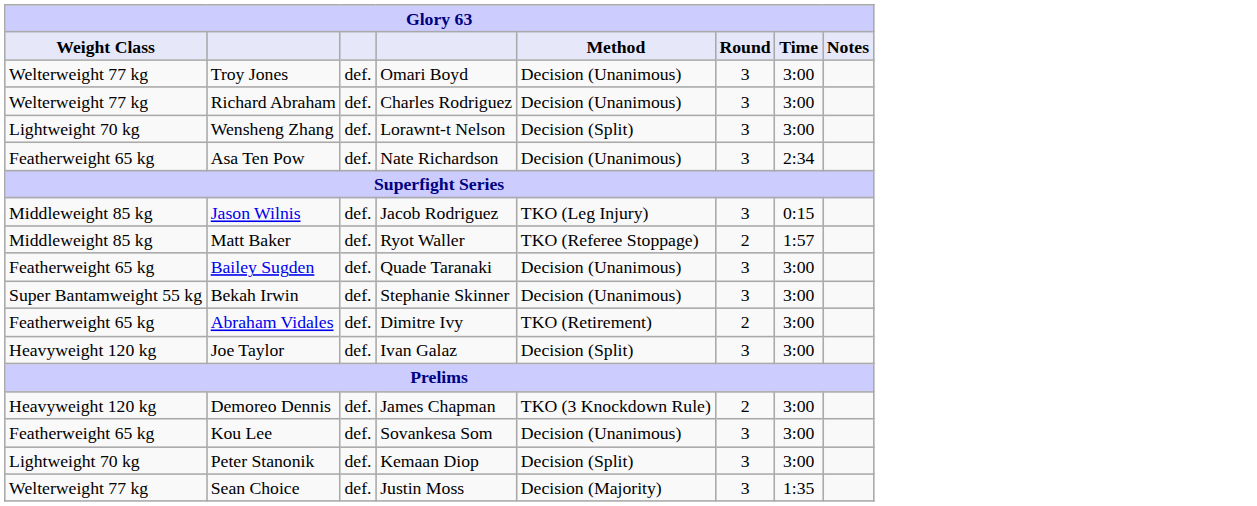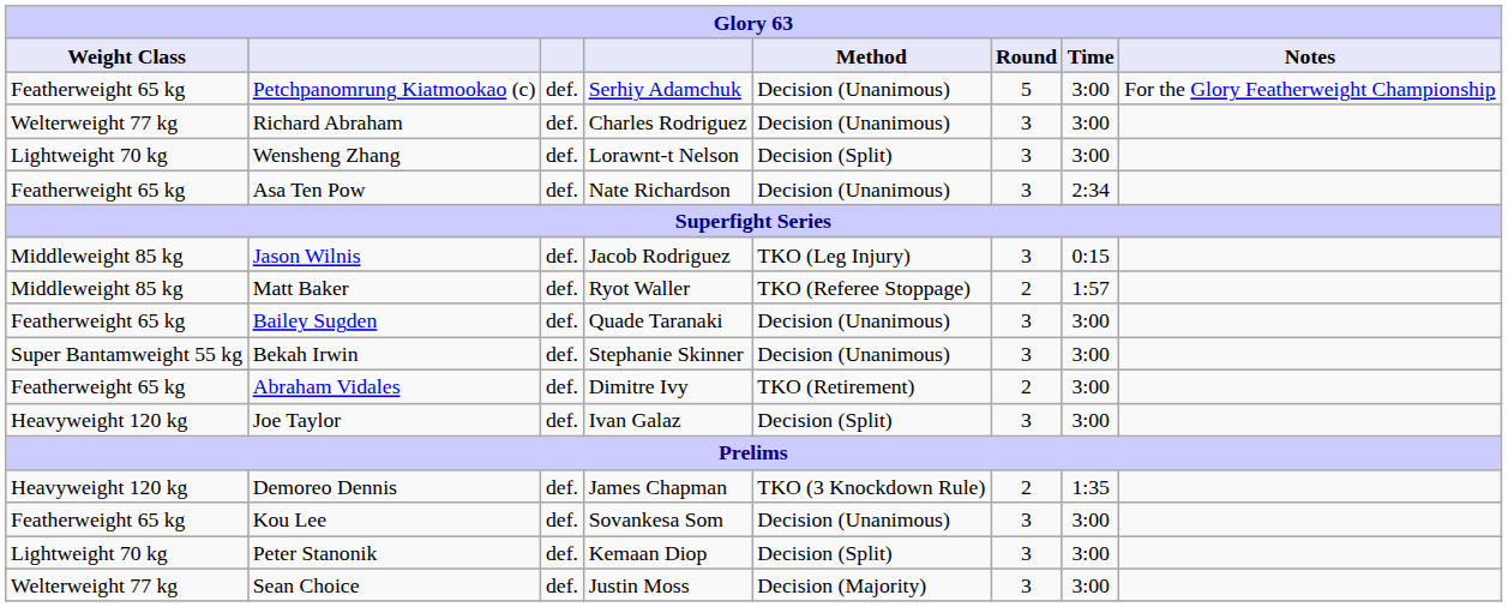 <table class="wikitable" style="font-size: 70%;">
 <tr>
 <th colspan="8" style="background-color: #ccf; color: #000080; text-align: center;"><strong>Glory 63</strong></th>
 </tr>
 <tr>
 <th colspan="1" style="background-color: #E6E8FA; color: #000000; text-align: center;">Weight Class</th>
 <th colspan="1" style="background-color: #E6E8FA; color: #000000; text-align: center;"></th>
 <th colspan="1" style="background-color: #E6E8FA; color: #000000; text-align: center;"></th>
 <th colspan="1" style="background-color: #E6E8FA; color: #000000; text-align: center;"></th>
 <th colspan="1" style="background-color: #E6E8FA; color: #000000; text-align: center;">Method</th>
 <th colspan="1" style="background-color: #E6E8FA; color: #000000; text-align: center;">Round</th>
 <th colspan="1" style="background-color: #E6E8FA; color: #000000; text-align: center;">Time</th>
 <th colspan="1" style="background-color: #E6E8FA; color: #000000; text-align: center;">Notes</th>
 </tr>
 <tr>
-<td>Welterweight 77 kg</td>
-<td> Troy Jones</td>
+<td>Featherweight 65 kg</td>
+<td> <a href='#'>Petchpanomrung Kiatmookao</a> (c)</td>
 <td align=center>def.</td>
-<td> Omari Boyd</td>
+<td> <a href='#'>Serhiy Adamchuk</a></td>
 <td>Decision (Unanimous)</td>
-<td align=center>3</td>
+<td align=center>5</td>
 <td align=center>3:00</td>
-<td></td>
+<td>For the <a href='#'>Glory Featherweight Championship</a></td>
 </tr>
 <tr>
 <td>Welterweight 77 kg</td>
 <td> Richard Abraham</td>
 <td align=center>def.</td>
 <td> Charles Rodriguez</td>
 <td>Decision (Unanimous)</td>
 <td align=center>3</td>
 <td align=center>3:00</td>
 <td></td>
 </tr>
 <tr>
 <td>Lightweight 70 kg</td>
 <td> Wensheng Zhang</td>
 <td align=center>def.</td>
 <td> Lorawnt-t Nelson</td>
 <td>Decision (Split)</td>
 <td align=center>3</td>
 <td align=center>3:00</td>
 <td></td>
 </tr>
 <tr>
 <td>Featherweight 65 kg</td>
 <td> Asa Ten Pow</td>
 <td align=center>def.</td>
 <td> Nate Richardson</td>
 <td>Decision (Unanimous)</td>
 <td align=center>3</td>
 <td align=center>2:34</td>
 <td></td>
 </tr>
 <tr>
 <th colspan="8" style="background-color: #ccf; color: #000080; text-align: center;"><strong>Superfight Series</strong></th>
 </tr>
 <tr>
 <td>Middleweight 85 kg</td>
 <td> <a href='#'>Jason Wilnis</a></td>
 <td align=center>def.</td>
 <td> Jacob Rodriguez</td>
 <td>TKO (Leg Injury)</td>
 <td align=center>3</td>
 <td align=center>0:15</td>
 <td></td>
 </tr>
 <tr>
 <td>Middleweight 85 kg</td>
 <td> Matt Baker</td>
 <td align=center>def.</td>
 <td> Ryot Waller</td>
 <td>TKO (Referee Stoppage)</td>
 <td align=center>2</td>
 <td align=center>1:57</td>
 <td></td>
 </tr>
 <tr>
 <td>Featherweight 65 kg</td>
 <td> <a href='#'>Bailey Sugden</a></td>
 <td align=center>def.</td>
 <td> Quade Taranaki</td>
 <td>Decision (Unanimous)</td>
 <td align=center>3</td>
 <td align=center>3:00</td>
 <td></td>
 </tr>
 <tr>
 <td>Super Bantamweight 55 kg</td>
 <td> Bekah Irwin</td>
 <td align=center>def.</td>
 <td> Stephanie Skinner</td>
 <td>Decision (Unanimous)</td>
 <td align=center>3</td>
 <td align=center>3:00</td>
 <td></td>
 </tr>
 <tr>
 <td>Featherweight 65 kg</td>
 <td> <a href='#'>Abraham Vidales</a></td>
 <td align=center>def.</td>
 <td> Dimitre Ivy</td>
 <td>TKO (Retirement)</td>
 <td align=center>2</td>
 <td align=center>3:00</td>
 <td></td>
 </tr>
 <tr>
 <td>Heavyweight 120 kg</td>
 <td> Joe Taylor</td>
 <td align=center>def.</td>
 <td> Ivan Galaz</td>
 <td>Decision (Split)</td>
 <td align=center>3</td>
 <td align=center>3:00</td>
 <td></td>
 </tr>
 <tr>
 <th colspan="8" style="background-color: #ccf; color: #000080; text-align: center;"><strong>Prelims</strong></th>
 </tr>
 <tr>
 <td>Heavyweight 120 kg</td>
 <td> Demoreo Dennis</td>
 <td align=center>def.</td>
 <td> James Chapman</td>
 <td>TKO (3 Knockdown Rule)</td>
 <td align=center>2</td>
-<td align=center>3:00</td>
+<td align=center>1:35</td>
 <td></td>
 </tr>
 <tr>
 <td>Featherweight 65 kg</td>
 <td> Kou Lee</td>
 <td align=center>def.</td>
 <td> Sovankesa Som</td>
 <td>Decision (Unanimous)</td>
 <td align=center>3</td>
 <td align=center>3:00</td>
 <td></td>
 </tr>
 <tr>
 <td>Lightweight 70 kg</td>
 <td> Peter Stanonik</td>
 <td align=center>def.</td>
 <td> Kemaan Diop</td>
 <td>Decision (Split)</td>
 <td align=center>3</td>
 <td align=center>3:00</td>
 <td></td>
 </tr>
 <tr>
 <td>Welterweight 77 kg</td>
 <td> Sean Choice</td>
 <td align=center>def.</td>
 <td> Justin Moss</td>
 <td>Decision (Majority)</td>
 <td align=center>3</td>
-<td align=center>1:35</td>
+<td align=center>3:00</td>
 <td></td>
 </tr>
 </table>
